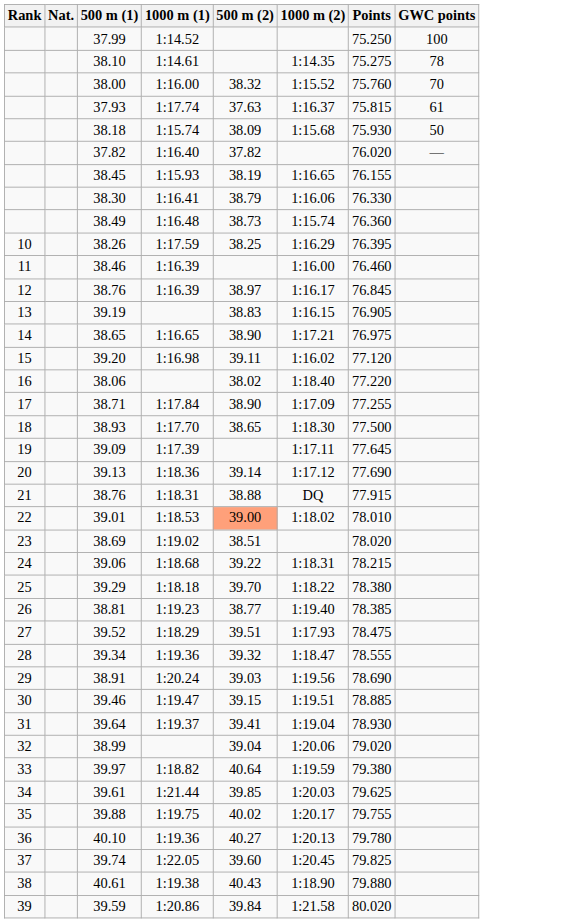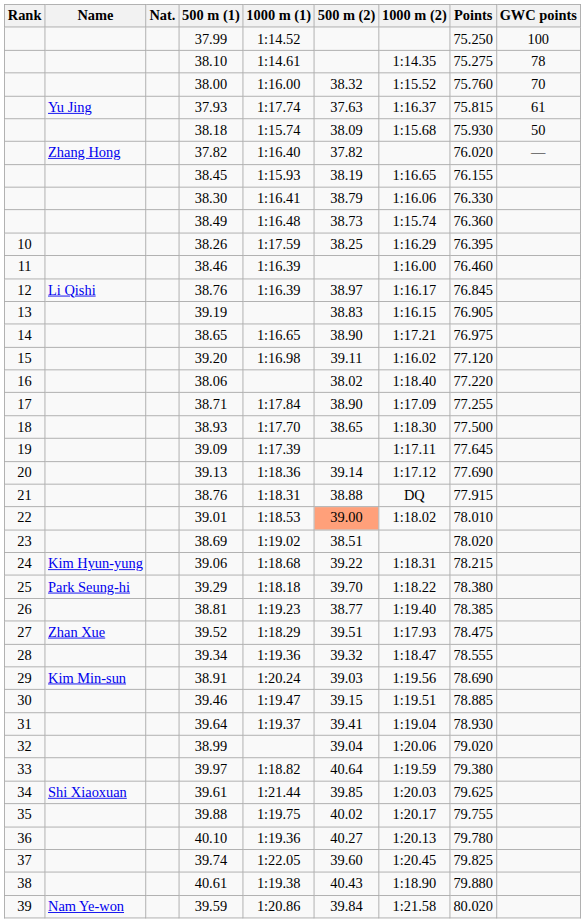 <table class="wikitable sortable" style="text-align:center">
 <tr>
 <th>Rank</th>
+<th>Name</th>
 <th>Nat.</th>
 <th>500 m (1)</th>
 <th>1000 m (1)</th>
 <th>500 m (2)</th>
 <th>1000 m (2)</th>
 <th>Points</th>
 <th>GWC points</th>
 </tr>
 <tr>
 <td></td>
+<td align=left></td>
 <td></td>
 <td>37.99</td>
 <td>1:14.52</td>
 <td></td>
 <td></td>
 <td>75.250</td>
 <td>100</td>
 </tr>
 <tr>
 <td></td>
+<td align=left></td>
 <td></td>
 <td>38.10</td>
 <td>1:14.61</td>
 <td></td>
 <td>1:14.35</td>
 <td>75.275</td>
 <td>78</td>
 </tr>
 <tr>
 <td></td>
+<td align=left></td>
 <td></td>
 <td>38.00</td>
 <td>1:16.00</td>
 <td>38.32</td>
 <td>1:15.52</td>
 <td>75.760</td>
 <td>70</td>
 </tr>
 <tr>
 <td></td>
+<td align=left><a href='#'>Yu Jing</a></td>
 <td></td>
 <td>37.93</td>
 <td>1:17.74</td>
 <td>37.63</td>
 <td>1:16.37</td>
 <td>75.815</td>
 <td>61</td>
 </tr>
 <tr>
 <td></td>
+<td align=left></td>
 <td></td>
 <td>38.18</td>
 <td>1:15.74</td>
 <td>38.09</td>
 <td>1:15.68</td>
 <td>75.930</td>
 <td>50</td>
 </tr>
 <tr>
 <td></td>
+<td align=left><a href='#'>Zhang Hong</a></td>
 <td></td>
 <td>37.82</td>
 <td>1:16.40</td>
 <td>37.82</td>
 <td></td>
 <td>76.020</td>
 <td>—</td>
 </tr>
 <tr>
 <td></td>
+<td align=left></td>
 <td></td>
 <td>38.45</td>
 <td>1:15.93</td>
 <td>38.19</td>
 <td>1:16.65</td>
 <td>76.155</td>
 <td></td>
 </tr>
 <tr>
 <td></td>
+<td align=left></td>
 <td></td>
 <td>38.30</td>
 <td>1:16.41</td>
 <td>38.79</td>
 <td>1:16.06</td>
 <td>76.330</td>
 <td></td>
 </tr>
 <tr>
 <td></td>
+<td align=left></td>
 <td></td>
 <td>38.49</td>
 <td>1:16.48</td>
 <td>38.73</td>
 <td>1:15.74</td>
 <td>76.360</td>
 <td></td>
 </tr>
 <tr>
 <td>10</td>
+<td align=left></td>
 <td></td>
 <td>38.26</td>
 <td>1:17.59</td>
 <td>38.25</td>
 <td>1:16.29</td>
 <td>76.395</td>
 <td></td>
 </tr>
 <tr>
 <td>11</td>
+<td align=left></td>
 <td></td>
 <td>38.46</td>
 <td>1:16.39</td>
 <td></td>
 <td>1:16.00</td>
 <td>76.460</td>
 <td></td>
 </tr>
 <tr>
 <td>12</td>
+<td align=left><a href='#'>Li Qishi</a></td>
 <td></td>
 <td>38.76</td>
 <td>1:16.39</td>
 <td>38.97</td>
 <td>1:16.17</td>
 <td>76.845</td>
 <td></td>
 </tr>
 <tr>
 <td>13</td>
+<td align=left></td>
 <td></td>
 <td>39.19</td>
 <td></td>
 <td>38.83</td>
 <td>1:16.15</td>
 <td>76.905</td>
 <td></td>
 </tr>
 <tr>
 <td>14</td>
+<td align=left></td>
 <td></td>
 <td>38.65</td>
 <td>1:16.65</td>
 <td>38.90</td>
 <td>1:17.21</td>
 <td>76.975</td>
 <td></td>
 </tr>
 <tr>
 <td>15</td>
+<td align=left></td>
 <td></td>
 <td>39.20</td>
 <td>1:16.98</td>
 <td>39.11</td>
 <td>1:16.02</td>
 <td>77.120</td>
 <td></td>
 </tr>
 <tr>
 <td>16</td>
+<td align=left></td>
 <td></td>
 <td>38.06</td>
 <td></td>
 <td>38.02</td>
 <td>1:18.40</td>
 <td>77.220</td>
 <td></td>
 </tr>
 <tr>
 <td>17</td>
+<td align=left></td>
 <td></td>
 <td>38.71</td>
 <td>1:17.84</td>
 <td>38.90</td>
 <td>1:17.09</td>
 <td>77.255</td>
 <td></td>
 </tr>
 <tr>
 <td>18</td>
+<td align=left></td>
 <td></td>
 <td>38.93</td>
 <td>1:17.70</td>
 <td>38.65</td>
 <td>1:18.30</td>
 <td>77.500</td>
 <td></td>
 </tr>
 <tr>
 <td>19</td>
+<td align=left></td>
 <td></td>
 <td>39.09</td>
 <td>1:17.39</td>
 <td></td>
 <td>1:17.11</td>
 <td>77.645</td>
 <td></td>
 </tr>
 <tr>
 <td>20</td>
+<td align=left></td>
 <td></td>
 <td>39.13</td>
 <td>1:18.36</td>
 <td>39.14</td>
 <td>1:17.12</td>
 <td>77.690</td>
 <td></td>
 </tr>
 <tr>
 <td>21</td>
+<td align=left></td>
 <td></td>
 <td>38.76</td>
 <td>1:18.31</td>
 <td>38.88</td>
 <td>DQ</td>
 <td>77.915</td>
 <td></td>
 </tr>
 <tr>
 <td>22</td>
+<td align=left></td>
 <td></td>
 <td>39.01</td>
 <td>1:18.53</td>
 <td style="background: lightsalmon;">39.00</td>
 <td>1:18.02</td>
 <td>78.010</td>
 <td></td>
 </tr>
 <tr>
 <td>23</td>
+<td align=left></td>
 <td></td>
 <td>38.69</td>
 <td>1:19.02</td>
 <td>38.51</td>
 <td></td>
 <td>78.020</td>
 <td></td>
 </tr>
 <tr>
 <td>24</td>
+<td align=left><a href='#'>Kim Hyun-yung</a></td>
 <td></td>
 <td>39.06</td>
 <td>1:18.68</td>
 <td>39.22</td>
 <td>1:18.31</td>
 <td>78.215</td>
 <td></td>
 </tr>
 <tr>
 <td>25</td>
+<td align=left><a href='#'>Park Seung-hi</a></td>
 <td></td>
 <td>39.29</td>
 <td>1:18.18</td>
 <td>39.70</td>
 <td>1:18.22</td>
 <td>78.380</td>
 <td></td>
 </tr>
 <tr>
 <td>26</td>
+<td align=left></td>
 <td></td>
 <td>38.81</td>
 <td>1:19.23</td>
 <td>38.77</td>
 <td>1:19.40</td>
 <td>78.385</td>
 <td></td>
 </tr>
 <tr>
 <td>27</td>
+<td align=left><a href='#'>Zhan Xue</a></td>
 <td></td>
 <td>39.52</td>
 <td>1:18.29</td>
 <td>39.51</td>
 <td>1:17.93</td>
 <td>78.475</td>
 <td></td>
 </tr>
 <tr>
 <td>28</td>
+<td align=left></td>
 <td></td>
 <td>39.34</td>
 <td>1:19.36</td>
 <td>39.32</td>
 <td>1:18.47</td>
 <td>78.555</td>
 <td></td>
 </tr>
 <tr>
 <td>29</td>
+<td align=left><a href='#'>Kim Min-sun</a></td>
 <td></td>
 <td>38.91</td>
 <td>1:20.24</td>
 <td>39.03</td>
 <td>1:19.56</td>
 <td>78.690</td>
 <td></td>
 </tr>
 <tr>
 <td>30</td>
+<td align=left></td>
 <td></td>
 <td>39.46</td>
 <td>1:19.47</td>
 <td>39.15</td>
 <td>1:19.51</td>
 <td>78.885</td>
 <td></td>
 </tr>
 <tr>
 <td>31</td>
+<td align=left></td>
 <td></td>
 <td>39.64</td>
 <td>1:19.37</td>
 <td>39.41</td>
 <td>1:19.04</td>
 <td>78.930</td>
 <td></td>
 </tr>
 <tr>
 <td>32</td>
+<td align=left></td>
 <td></td>
 <td>38.99</td>
 <td></td>
 <td>39.04</td>
 <td>1:20.06</td>
 <td>79.020</td>
 <td></td>
 </tr>
 <tr>
 <td>33</td>
+<td align=left></td>
 <td></td>
 <td>39.97</td>
 <td>1:18.82</td>
 <td>40.64</td>
 <td>1:19.59</td>
 <td>79.380</td>
 <td></td>
 </tr>
 <tr>
 <td>34</td>
+<td align=left><a href='#'>Shi Xiaoxuan</a></td>
 <td></td>
 <td>39.61</td>
 <td>1:21.44</td>
 <td>39.85</td>
 <td>1:20.03</td>
 <td>79.625</td>
 <td></td>
 </tr>
 <tr>
 <td>35</td>
+<td align=left></td>
 <td></td>
 <td>39.88</td>
 <td>1:19.75</td>
 <td>40.02</td>
 <td>1:20.17</td>
 <td>79.755</td>
 <td></td>
 </tr>
 <tr>
 <td>36</td>
+<td align=left></td>
 <td></td>
 <td>40.10</td>
 <td>1:19.36</td>
 <td>40.27</td>
 <td>1:20.13</td>
 <td>79.780</td>
 <td></td>
 </tr>
 <tr>
 <td>37</td>
+<td align=left></td>
 <td></td>
 <td>39.74</td>
 <td>1:22.05</td>
 <td>39.60</td>
 <td>1:20.45</td>
 <td>79.825</td>
 <td></td>
 </tr>
 <tr>
 <td>38</td>
+<td align=left></td>
 <td></td>
 <td>40.61</td>
 <td>1:19.38</td>
 <td>40.43</td>
 <td>1:18.90</td>
 <td>79.880</td>
 <td></td>
 </tr>
 <tr>
 <td>39</td>
+<td align=left><a href='#'>Nam Ye-won</a></td>
 <td></td>
 <td>39.59</td>
 <td>1:20.86</td>
 <td>39.84</td>
 <td>1:21.58</td>
 <td>80.020</td>
 <td></td>
 </tr>
 </table>
